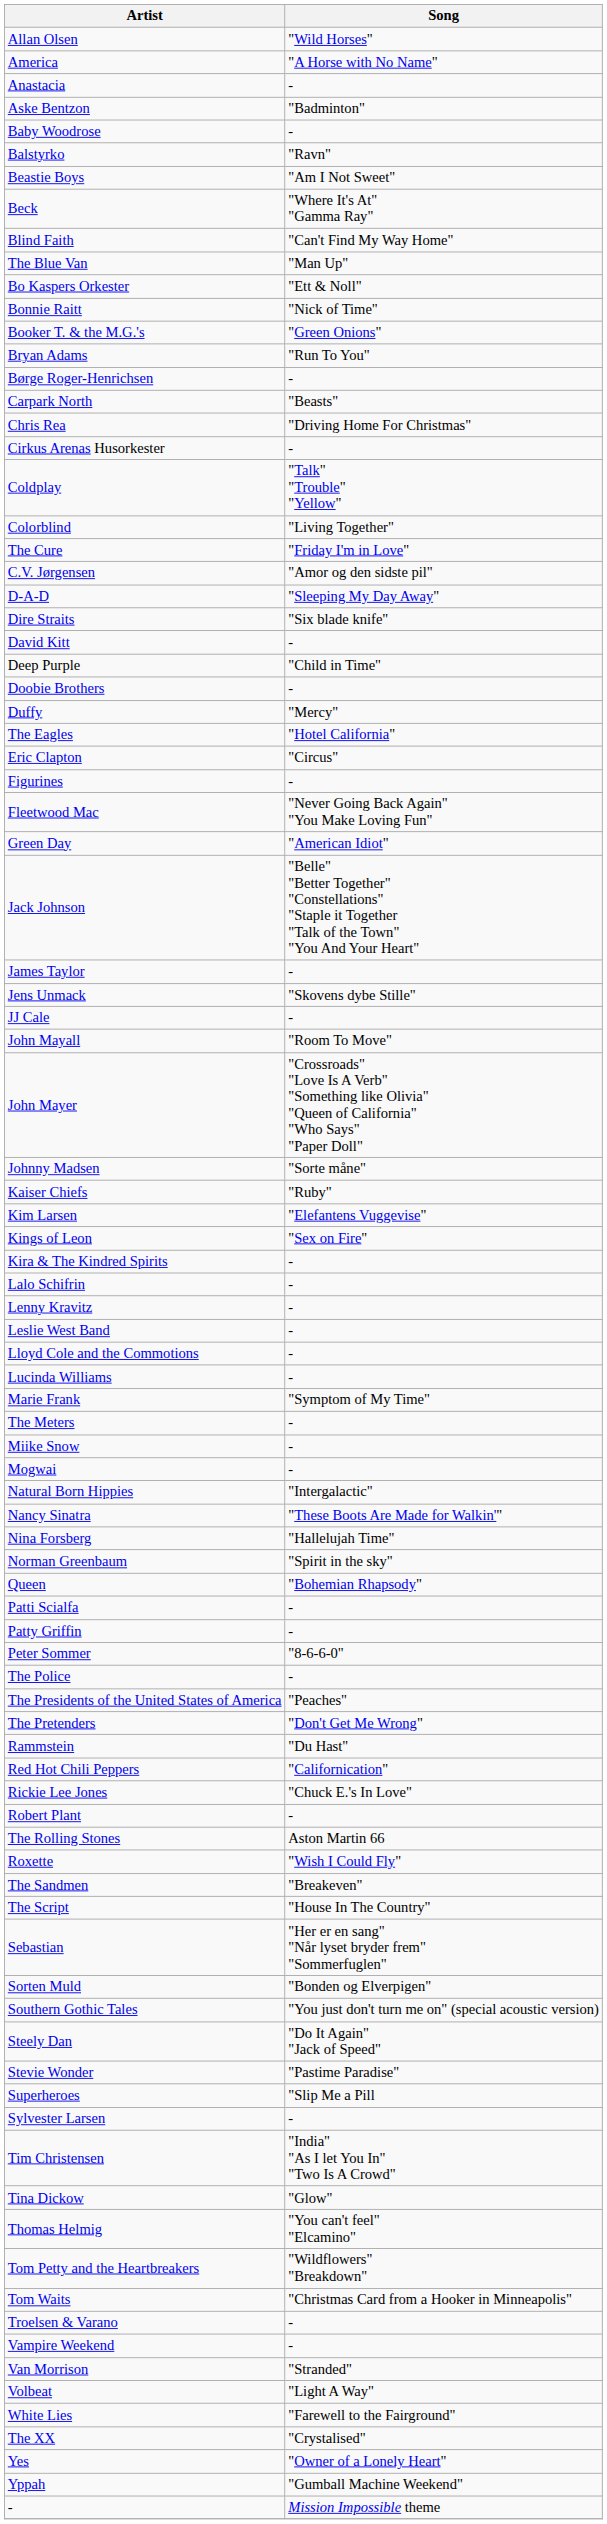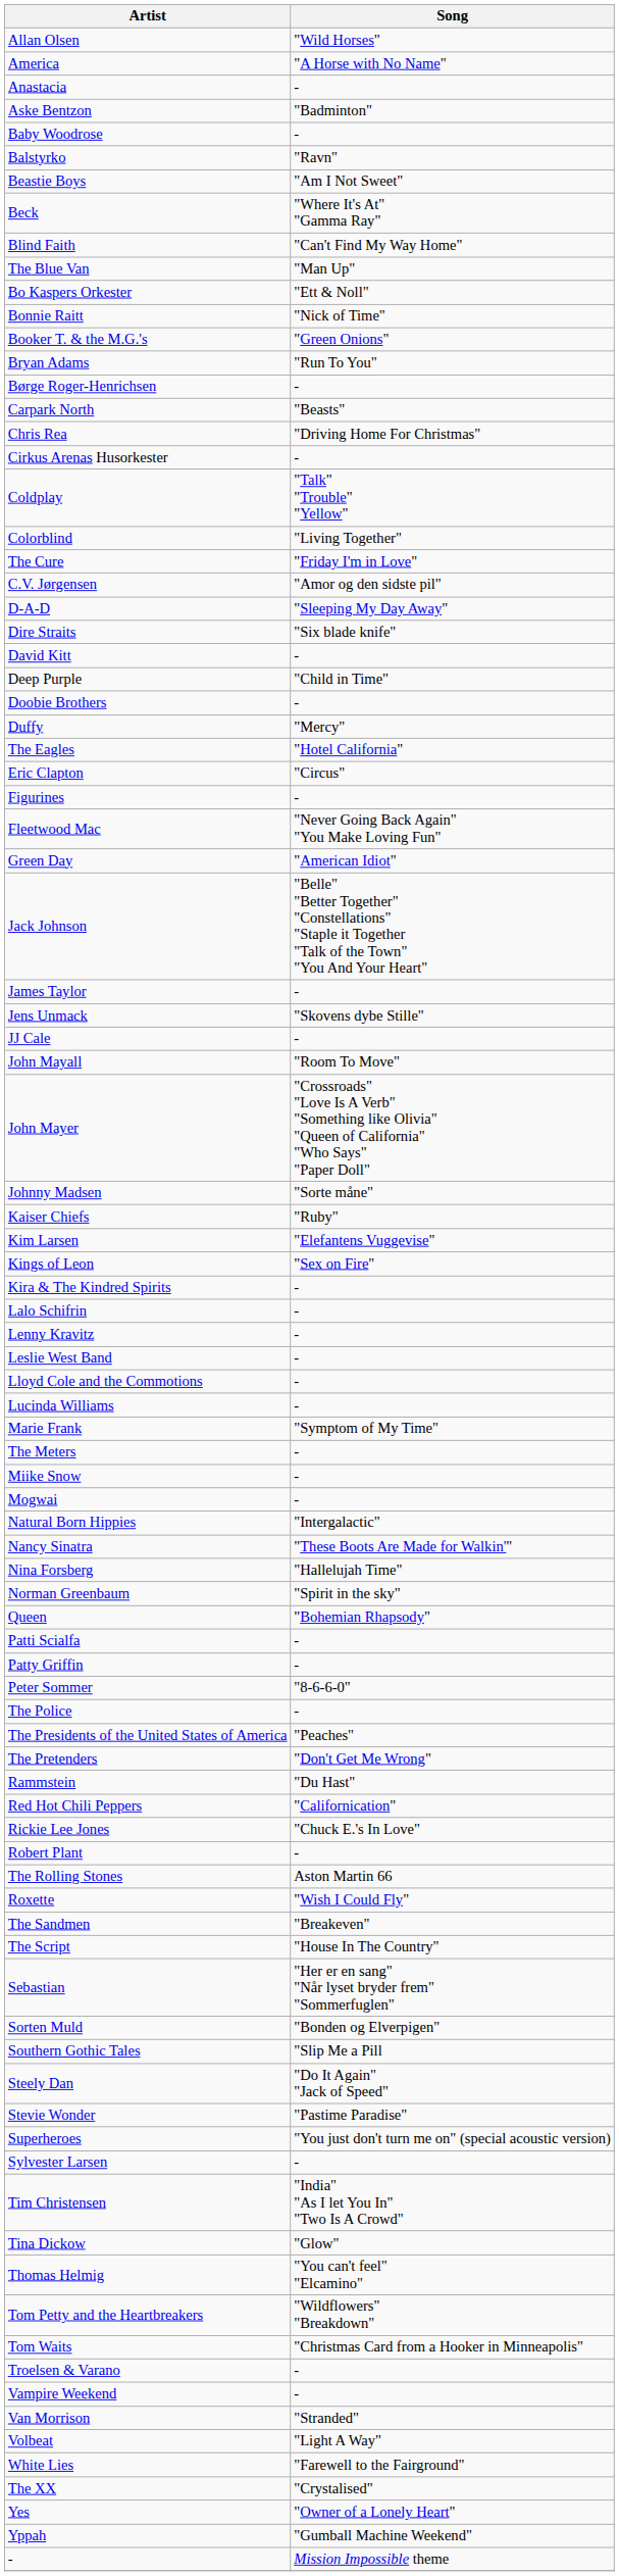 <table class="wikitable">
 <tr>
 <th>Artist</th>
 <th>Song</th>
 </tr>
 <tr>
 <td><a href='#'>Allan Olsen</a></td>
 <td>"<a href='#'>Wild Horses</a>"</td>
 </tr>
 <tr>
 <td><a href='#'>America</a></td>
 <td>"<a href='#'>A Horse with No Name</a>"</td>
 </tr>
 <tr>
 <td><a href='#'>Anastacia</a></td>
 <td>-</td>
 </tr>
 <tr>
 <td><a href='#'>Aske Bentzon</a></td>
 <td>"Badminton"</td>
 </tr>
 <tr>
 <td><a href='#'>Baby Woodrose</a></td>
 <td>-</td>
 </tr>
 <tr>
 <td><a href='#'>Balstyrko</a></td>
 <td>"Ravn"</td>
 </tr>
 <tr>
 <td><a href='#'>Beastie Boys</a></td>
 <td>"Am I Not Sweet"</td>
 </tr>
 <tr>
 <td><a href='#'>Beck</a></td>
 <td>"Where It's At"<br>"Gamma Ray"</td>
 </tr>
 <tr>
 <td><a href='#'>Blind Faith</a></td>
 <td>"Can't Find My Way Home"</td>
 </tr>
 <tr>
 <td><a href='#'>The Blue Van</a></td>
 <td>"Man Up"</td>
 </tr>
 <tr>
 <td><a href='#'>Bo Kaspers Orkester</a></td>
 <td>"Ett & Noll"</td>
 </tr>
 <tr>
 <td><a href='#'>Bonnie Raitt</a></td>
 <td>"Nick of Time"</td>
 </tr>
 <tr>
 <td><a href='#'>Booker T. & the M.G.'s</a></td>
 <td>"<a href='#'>Green Onions</a>"</td>
 </tr>
 <tr>
 <td><a href='#'>Bryan Adams</a></td>
 <td>"Run To You"</td>
 </tr>
 <tr>
 <td><a href='#'>Børge Roger-Henrichsen</a></td>
 <td>-</td>
 </tr>
 <tr>
 <td><a href='#'>Carpark North</a></td>
 <td>"Beasts"</td>
 </tr>
 <tr>
 <td><a href='#'>Chris Rea</a></td>
 <td>"Driving Home For Christmas"</td>
 </tr>
 <tr>
 <td><a href='#'>Cirkus Arenas</a> Husorkester</td>
 <td>-</td>
 </tr>
 <tr>
 <td><a href='#'>Coldplay</a></td>
 <td>"<a href='#'>Talk</a>" <br> "<a href='#'>Trouble</a>" <br> "<a href='#'>Yellow</a>"</td>
 </tr>
 <tr>
 <td><a href='#'>Colorblind</a></td>
 <td>"Living Together"</td>
 </tr>
 <tr>
 <td><a href='#'>The Cure</a></td>
 <td>"<a href='#'>Friday I'm in Love</a>"</td>
 </tr>
 <tr>
 <td><a href='#'>C.V. Jørgensen</a></td>
 <td>"Amor og den sidste pil"</td>
 </tr>
 <tr>
 <td><a href='#'>D-A-D</a></td>
 <td>"<a href='#'>Sleeping My Day Away</a>"</td>
 </tr>
 <tr>
 <td><a href='#'>Dire Straits</a></td>
 <td>"Six blade knife"</td>
 </tr>
 <tr>
 <td><a href='#'>David Kitt</a></td>
 <td>-</td>
 </tr>
 <tr>
 <td>Deep Purple</td>
 <td>"Child in Time"</td>
 </tr>
 <tr>
 <td><a href='#'>Doobie Brothers</a></td>
 <td>-</td>
 </tr>
 <tr>
 <td><a href='#'>Duffy</a></td>
 <td>"Mercy"</td>
 </tr>
 <tr>
 <td><a href='#'>The Eagles</a></td>
 <td>"<a href='#'>Hotel California</a>"</td>
 </tr>
 <tr>
 <td><a href='#'>Eric Clapton</a></td>
 <td>"Circus"</td>
 </tr>
 <tr>
 <td><a href='#'>Figurines</a></td>
 <td>-</td>
 </tr>
 <tr>
 <td><a href='#'>Fleetwood Mac</a></td>
 <td>"Never Going Back Again" <br> "You Make Loving Fun"</td>
 </tr>
 <tr>
 <td><a href='#'>Green Day</a></td>
 <td>"<a href='#'>American Idiot</a>"</td>
 </tr>
 <tr>
 <td><a href='#'>Jack Johnson</a></td>
 <td>"Belle" <br> "Better Together" <br> "Constellations" <br> "Staple it Together <br> "Talk of the Town" <br> "You And Your Heart"</td>
 </tr>
 <tr>
 <td><a href='#'>James Taylor</a></td>
 <td>-</td>
 </tr>
 <tr>
 <td><a href='#'>Jens Unmack</a></td>
 <td>"Skovens dybe Stille"</td>
 </tr>
 <tr>
 <td><a href='#'>JJ Cale</a></td>
 <td>-</td>
 </tr>
 <tr>
 <td><a href='#'>John Mayall</a></td>
 <td>"Room To Move"</td>
 </tr>
 <tr>
 <td><a href='#'>John Mayer</a></td>
 <td>"Crossroads" <br> "Love Is A Verb" <br>  "Something like Olivia" <br> "Queen of California" <br> "Who Says"  <br> "Paper Doll"</td>
 </tr>
 <tr>
 <td><a href='#'>Johnny Madsen</a></td>
 <td>"Sorte måne"</td>
 </tr>
 <tr>
 <td><a href='#'>Kaiser Chiefs</a></td>
 <td>"Ruby"</td>
 </tr>
 <tr>
 <td><a href='#'>Kim Larsen</a></td>
 <td>"<a href='#'>Elefantens Vuggevise</a>"</td>
 </tr>
 <tr>
 <td><a href='#'>Kings of Leon</a></td>
 <td>"<a href='#'>Sex on Fire</a>"</td>
 </tr>
 <tr>
 <td><a href='#'>Kira & The Kindred Spirits</a></td>
 <td>-</td>
 </tr>
 <tr>
 <td><a href='#'>Lalo Schifrin</a></td>
 <td>-</td>
 </tr>
 <tr>
 <td><a href='#'>Lenny Kravitz</a></td>
 <td>-</td>
 </tr>
 <tr>
 <td><a href='#'>Leslie West Band</a></td>
 <td>-</td>
 </tr>
 <tr>
 <td><a href='#'>Lloyd Cole and the Commotions</a></td>
 <td>-</td>
 </tr>
 <tr>
 <td><a href='#'>Lucinda Williams</a></td>
 <td>-</td>
 </tr>
 <tr>
 <td><a href='#'>Marie Frank</a></td>
 <td>"Symptom of My Time"</td>
 </tr>
 <tr>
 <td><a href='#'>The Meters</a></td>
 <td>-</td>
 </tr>
 <tr>
 <td><a href='#'>Miike Snow</a></td>
 <td>-</td>
 </tr>
 <tr>
 <td><a href='#'>Mogwai</a></td>
 <td>-</td>
 </tr>
 <tr>
 <td><a href='#'>Natural Born Hippies</a></td>
 <td>"Intergalactic"</td>
 </tr>
 <tr>
 <td><a href='#'>Nancy Sinatra</a></td>
 <td>"<a href='#'>These Boots Are Made for Walkin'</a>"</td>
 </tr>
 <tr>
 <td><a href='#'>Nina Forsberg</a></td>
 <td>"Hallelujah Time"</td>
 </tr>
 <tr>
 <td><a href='#'>Norman Greenbaum</a></td>
 <td>"Spirit in the sky"</td>
 </tr>
 <tr>
 <td><a href='#'>Queen</a></td>
 <td>"<a href='#'>Bohemian Rhapsody</a>"</td>
 </tr>
 <tr>
 <td><a href='#'>Patti Scialfa</a></td>
 <td>-</td>
 </tr>
 <tr>
 <td><a href='#'>Patty Griffin</a></td>
 <td>-</td>
 </tr>
 <tr>
 <td><a href='#'>Peter Sommer</a></td>
 <td>"8-6-6-0"</td>
 </tr>
 <tr>
 <td><a href='#'>The Police</a></td>
 <td>-</td>
 </tr>
 <tr>
 <td><a href='#'>The Presidents of the United States of America</a></td>
 <td>"Peaches"</td>
 </tr>
 <tr>
 <td><a href='#'>The Pretenders</a></td>
 <td>"<a href='#'>Don't Get Me Wrong</a>"</td>
 </tr>
 <tr>
 <td><a href='#'>Rammstein</a></td>
 <td>"Du Hast"</td>
 </tr>
 <tr>
 <td><a href='#'>Red Hot Chili Peppers</a></td>
 <td>"<a href='#'>Californication</a>"</td>
 </tr>
 <tr>
 <td><a href='#'>Rickie Lee Jones</a></td>
 <td>"Chuck E.'s In Love"</td>
 </tr>
 <tr>
 <td><a href='#'>Robert Plant</a></td>
 <td>-</td>
 </tr>
 <tr>
 <td><a href='#'>The Rolling Stones</a></td>
 <td>Aston Martin 66</td>
 </tr>
 <tr>
 <td><a href='#'>Roxette</a></td>
 <td>"<a href='#'>Wish I Could Fly</a>"</td>
 </tr>
 <tr>
 <td><a href='#'>The Sandmen</a></td>
 <td>"Breakeven"</td>
 </tr>
 <tr>
 <td><a href='#'>The Script</a></td>
 <td>"House In The Country"</td>
 </tr>
 <tr>
 <td><a href='#'>Sebastian</a></td>
 <td>"Her er en sang" <br> "Når lyset bryder frem" <br> "Sommerfuglen"</td>
 </tr>
 <tr>
 <td><a href='#'>Sorten Muld</a></td>
 <td>"Bonden og Elverpigen"</td>
 </tr>
 <tr>
 <td><a href='#'>Southern Gothic Tales</a></td>
-<td>"You just don't turn me on" (special acoustic version)</td>
+<td>"Slip Me a Pill</td>
 </tr>
 <tr>
 <td><a href='#'>Steely Dan</a></td>
 <td>"Do It Again" <br> "Jack of Speed"</td>
 </tr>
 <tr>
 <td><a href='#'>Stevie Wonder</a></td>
 <td>"Pastime Paradise"</td>
 </tr>
 <tr>
 <td><a href='#'>Superheroes</a></td>
-<td>"Slip Me a Pill</td>
+<td>"You just don't turn me on" (special acoustic version)</td>
 </tr>
 <tr>
 <td><a href='#'>Sylvester Larsen</a></td>
 <td>-</td>
 </tr>
 <tr>
 <td><a href='#'>Tim Christensen</a></td>
 <td>"India" <br> "As I let You In" <br> "Two Is A Crowd"</td>
 </tr>
 <tr>
 <td><a href='#'>Tina Dickow</a></td>
 <td>"Glow"</td>
 </tr>
 <tr>
 <td><a href='#'>Thomas Helmig</a></td>
 <td>"You can't feel" <br> "Elcamino"</td>
 </tr>
 <tr>
 <td><a href='#'>Tom Petty and the Heartbreakers</a></td>
 <td>"Wildflowers" <br> "Breakdown"</td>
 </tr>
 <tr>
 <td><a href='#'>Tom Waits</a></td>
 <td>"Christmas Card from a Hooker in Minneapolis"</td>
 </tr>
 <tr>
 <td><a href='#'>Troelsen & Varano</a></td>
 <td>-</td>
 </tr>
 <tr>
 <td><a href='#'>Vampire Weekend</a></td>
 <td>-</td>
 </tr>
 <tr>
 <td><a href='#'>Van Morrison</a></td>
 <td>"Stranded"</td>
 </tr>
 <tr>
 <td><a href='#'>Volbeat</a></td>
 <td>"Light A Way"</td>
 </tr>
 <tr>
 <td><a href='#'>White Lies</a></td>
 <td>"Farewell to the Fairground"</td>
 </tr>
 <tr>
 <td><a href='#'>The XX</a></td>
 <td>"Crystalised"</td>
 </tr>
 <tr>
 <td><a href='#'>Yes</a></td>
 <td>"<a href='#'>Owner of a Lonely Heart</a>"</td>
 </tr>
 <tr>
 <td><a href='#'>Yppah</a></td>
 <td>"Gumball Machine Weekend"</td>
 </tr>
 <tr>
 <td>-</td>
 <td><em><a href='#'>Mission Impossible</a></em> theme</td>
 </tr>
 <tr>
 </tr>
 </table>
